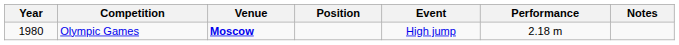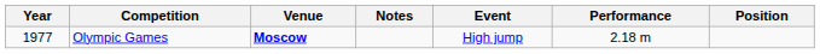 <table class="wikitable" width=55% style="font-size:90%; text-align:center;">
 <tr>
 <th>Year</th>
 <th>Competition</th>
 <th>Venue</th>
-<th>Position</th>
+<th>Notes</th>
 <th>Event</th>
 <th>Performance</th>
-<th>Notes</th>
+<th>Position</th>
 </tr>
 <tr>
-<td>1980</td>
+<td>1977</td>
 <td align=left><a href='#'>Olympic Games</a></td>
 <td align=left><strong> <a href='#'>Moscow</a></strong></td>
 <td></td>
 <td><a href='#'>High jump</a></td>
 <td>2.18 m</td>
 <td></td>
 </tr>
 </table>
